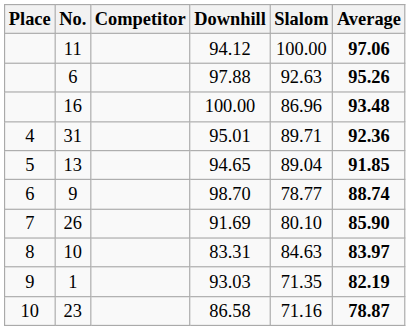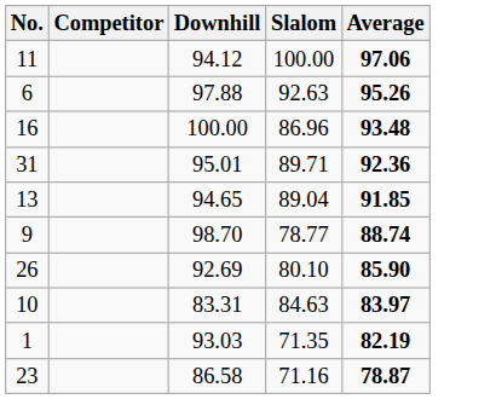 <table class=wikitable style="text-align:center">
 <tr>
-<th>Place</th>
 <th>No.</th>
 <th>Competitor</th>
 <th>Downhill</th>
 <th>Slalom</th>
 <th>Average</th>
 </tr>
 <tr>
-<td></td>
 <td>11</td>
 <td align=left></td>
 <td>94.12</td>
 <td>100.00</td>
 <td><strong>97.06</strong></td>
 </tr>
 <tr>
-<td></td>
 <td>6</td>
 <td align=left></td>
 <td>97.88</td>
 <td>92.63</td>
 <td><strong>95.26</strong></td>
 </tr>
 <tr>
-<td></td>
 <td>16</td>
 <td align=left></td>
 <td>100.00</td>
 <td>86.96</td>
 <td><strong>93.48</strong></td>
 </tr>
 <tr>
-<td>4</td>
 <td>31</td>
 <td align=left></td>
 <td>95.01</td>
 <td>89.71</td>
 <td><strong>92.36</strong></td>
 </tr>
 <tr>
-<td>5</td>
 <td>13</td>
 <td align=left></td>
 <td>94.65</td>
 <td>89.04</td>
 <td><strong>91.85</strong></td>
 </tr>
 <tr>
-<td>6</td>
 <td>9</td>
 <td align=left></td>
 <td>98.70</td>
 <td>78.77</td>
 <td><strong>88.74</strong></td>
 </tr>
 <tr>
-<td>7</td>
 <td>26</td>
 <td align=left></td>
-<td>91.69</td>
+<td>92.69</td>
 <td>80.10</td>
 <td><strong>85.90</strong></td>
 </tr>
 <tr>
-<td>8</td>
 <td>10</td>
 <td align=left></td>
 <td>83.31</td>
 <td>84.63</td>
 <td><strong>83.97</strong></td>
 </tr>
 <tr>
-<td>9</td>
 <td>1</td>
 <td align=left></td>
 <td>93.03</td>
 <td>71.35</td>
 <td><strong>82.19</strong></td>
 </tr>
 <tr>
-<td>10</td>
 <td>23</td>
 <td align=left></td>
 <td>86.58</td>
 <td>71.16</td>
 <td><strong>78.87</strong></td>
 </tr>
 </table>
